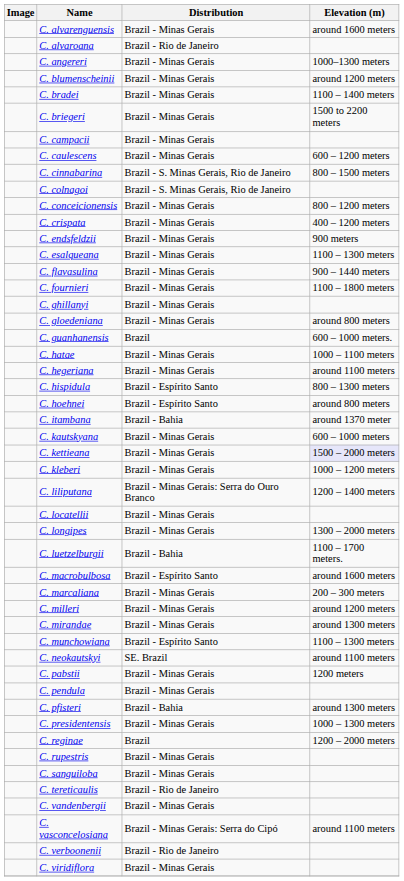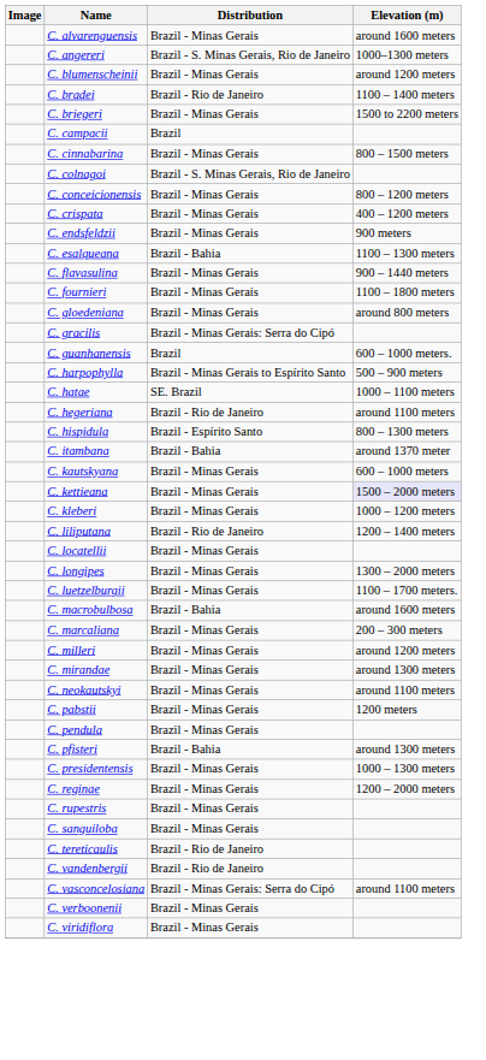 <table class="wikitable collapsible">
 <tr>
 <th>Image</th>
 <th>Name</th>
 <th>Distribution</th>
 <th>Elevation (m)</th>
 </tr>
 <tr>
 <td></td>
 <td><em><a href='#'>C. alvarenguensis</a></em></td>
 <td>Brazil - Minas Gerais</td>
 <td>around 1600 meters</td>
 </tr>
 <tr>
 <td></td>
-<td><em><a href='#'>C. alvaroana</a></em></td>
-<td>Brazil - Rio de Janeiro</td>
-<td></td>
-</tr>
-<tr>
-<td></td>
 <td><em><a href='#'>C. angereri</a></em></td>
-<td>Brazil - Minas Gerais</td>
+<td>Brazil - S. Minas Gerais, Rio de Janeiro</td>
 <td>1000–1300 meters</td>
 </tr>
 <tr>
 <td></td>
 <td><em><a href='#'>C. blumenscheinii</a></em></td>
 <td>Brazil - Minas Gerais</td>
 <td>around 1200 meters</td>
 </tr>
 <tr>
 <td></td>
 <td><em><a href='#'>C. bradei</a></em></td>
-<td>Brazil - Minas Gerais</td>
+<td>Brazil - Rio de Janeiro</td>
 <td>1100 – 1400 meters</td>
 </tr>
 <tr>
 <td></td>
 <td><em><a href='#'>C. briegeri</a></em></td>
 <td>Brazil - Minas Gerais</td>
 <td>1500 to 2200 meters</td>
 </tr>
 <tr>
 <td></td>
 <td><em><a href='#'>C. campacii</a></em></td>
-<td>Brazil - Minas Gerais</td>
+<td>Brazil</td>
 <td></td>
 </tr>
 <tr>
 <td></td>
-<td><em><a href='#'>C. caulescens</a></em></td>
+<td><em><a href='#'>C. cinnabarina</a></em></td>
 <td>Brazil - Minas Gerais</td>
-<td>600 – 1200 meters</td>
-</tr>
-<tr>
-<td></td>
-<td><em><a href='#'>C. cinnabarina</a></em></td>
-<td>Brazil - S. Minas Gerais, Rio de Janeiro</td>
 <td>800 – 1500 meters</td>
 </tr>
 <tr>
 <td></td>
 <td><em><a href='#'>C. colnagoi</a></em></td>
 <td>Brazil - S. Minas Gerais, Rio de Janeiro</td>
 <td></td>
 </tr>
 <tr>
 <td></td>
 <td><em><a href='#'>C. conceicionensis</a></em></td>
 <td>Brazil - Minas Gerais</td>
 <td>800 – 1200 meters</td>
 </tr>
 <tr>
 <td></td>
 <td><em><a href='#'>C. crispata</a></em></td>
 <td>Brazil - Minas Gerais</td>
 <td>400 – 1200 meters</td>
 </tr>
 <tr>
 <td></td>
 <td><em><a href='#'>C. endsfeldzii</a></em></td>
 <td>Brazil - Minas Gerais</td>
 <td>900 meters</td>
 </tr>
 <tr>
 <td></td>
 <td><em><a href='#'>C. esalqueana</a></em></td>
-<td>Brazil - Minas Gerais</td>
+<td>Brazil - Bahia</td>
 <td>1100 – 1300 meters</td>
 </tr>
 <tr>
 <td></td>
 <td><em><a href='#'>C. flavasulina</a></em></td>
 <td>Brazil - Minas Gerais</td>
 <td>900 – 1440 meters</td>
 </tr>
 <tr>
 <td></td>
 <td><em><a href='#'>C. fournieri</a></em></td>
 <td>Brazil - Minas Gerais</td>
 <td>1100 – 1800 meters</td>
 </tr>
 <tr>
 <td></td>
-<td><em><a href='#'>C. ghillanyi</a></em></td>
+<td><em><a href='#'>C. gloedeniana</a></em></td>
 <td>Brazil - Minas Gerais</td>
-<td></td>
+<td>around 800 meters</td>
 </tr>
 <tr>
 <td></td>
-<td><em><a href='#'>C. gloedeniana</a></em></td>
-<td>Brazil - Minas Gerais</td>
-<td>around 800 meters</td>
+<td><em><a href='#'>C. gracilis</a></em></td>
+<td>Brazil - Minas Gerais: Serra do Cipó</td>
+<td></td>
 </tr>
 <tr>
 <td></td>
 <td><em><a href='#'>C. guanhanensis</a></em></td>
 <td>Brazil</td>
 <td>600 – 1000 meters.</td>
 </tr>
 <tr>
 <td></td>
+<td><em><a href='#'>C. harpophylla</a></em></td>
+<td>Brazil - Minas Gerais to Espírito Santo</td>
+<td>500 – 900 meters</td>
+</tr>
+<tr>
+<td></td>
 <td><em><a href='#'>C. hatae</a></em></td>
-<td>Brazil - Minas Gerais</td>
+<td>SE. Brazil</td>
 <td>1000 – 1100 meters</td>
 </tr>
 <tr>
 <td></td>
 <td><em><a href='#'>C. hegeriana</a></em></td>
-<td>Brazil - Minas Gerais</td>
+<td>Brazil - Rio de Janeiro</td>
 <td>around 1100 meters</td>
 </tr>
 <tr>
 <td></td>
 <td><em><a href='#'>C. hispidula</a></em></td>
 <td>Brazil - Espírito Santo</td>
 <td>800 – 1300 meters</td>
-</tr>
-<tr>
-<td></td>
-<td><em><a href='#'>C. hoehnei</a></em></td>
-<td>Brazil - Espírito Santo</td>
-<td>around 800 meters</td>
 </tr>
 <tr>
 <td></td>
 <td><em><a href='#'>C. itambana</a></em></td>
 <td>Brazil - Bahia</td>
 <td>around 1370 meter</td>
 </tr>
 <tr>
 <td></td>
 <td><em><a href='#'>C. kautskyana</a></em></td>
 <td>Brazil - Minas Gerais</td>
 <td>600 – 1000 meters</td>
 </tr>
 <tr>
 <td></td>
 <td><em><a href='#'>C. kettieana</a></em></td>
 <td>Brazil - Minas Gerais</td>
 <td style="background: lavender;">1500 – 2000 meters</td>
 </tr>
 <tr>
 <td></td>
 <td><em><a href='#'>C. kleberi</a></em></td>
 <td>Brazil - Minas Gerais</td>
 <td>1000 – 1200 meters</td>
 </tr>
 <tr>
 <td></td>
 <td><em><a href='#'>C. liliputana</a></em></td>
-<td>Brazil - Minas Gerais: Serra do Ouro Branco</td>
+<td>Brazil - Rio de Janeiro</td>
 <td>1200 – 1400 meters</td>
 </tr>
 <tr>
 <td></td>
 <td><em><a href='#'>C. locatellii</a></em></td>
 <td>Brazil - Minas Gerais</td>
 <td></td>
 </tr>
 <tr>
 <td></td>
 <td><em><a href='#'>C. longipes</a></em></td>
 <td>Brazil - Minas Gerais</td>
 <td>1300 – 2000 meters</td>
 </tr>
 <tr>
 <td></td>
 <td><em><a href='#'>C. luetzelburgii</a></em></td>
-<td>Brazil - Bahia</td>
+<td>Brazil - Minas Gerais</td>
 <td>1100 – 1700 meters.</td>
 </tr>
 <tr>
 <td></td>
 <td><em><a href='#'>C. macrobulbosa</a></em></td>
-<td>Brazil - Espírito Santo</td>
+<td>Brazil - Bahia</td>
 <td>around 1600 meters</td>
 </tr>
 <tr>
 <td></td>
 <td><em><a href='#'>C. marcaliana</a></em></td>
 <td>Brazil - Minas Gerais</td>
 <td>200 – 300 meters</td>
 </tr>
 <tr>
 <td></td>
 <td><em><a href='#'>C. milleri</a></em></td>
 <td>Brazil - Minas Gerais</td>
 <td>around 1200 meters</td>
 </tr>
 <tr>
 <td></td>
 <td><em><a href='#'>C. mirandae</a></em></td>
 <td>Brazil - Minas Gerais</td>
 <td>around 1300 meters</td>
 </tr>
 <tr>
 <td></td>
-<td><em><a href='#'>C. munchowiana</a></em></td>
-<td>Brazil - Espírito Santo</td>
-<td>1100 – 1300 meters</td>
-</tr>
-<tr>
-<td></td>
 <td><em><a href='#'>C. neokautskyi</a></em></td>
-<td>SE. Brazil</td>
+<td>Brazil - Minas Gerais</td>
 <td>around 1100 meters</td>
 </tr>
 <tr>
 <td></td>
 <td><em><a href='#'>C. pabstii</a></em></td>
 <td>Brazil - Minas Gerais</td>
 <td>1200 meters</td>
 </tr>
 <tr>
 <td></td>
 <td><em><a href='#'>C. pendula</a></em></td>
 <td>Brazil - Minas Gerais</td>
 <td></td>
 </tr>
 <tr>
 <td></td>
 <td><em><a href='#'>C. pfisteri</a></em></td>
 <td>Brazil - Bahia</td>
 <td>around 1300 meters</td>
 </tr>
 <tr>
 <td></td>
 <td><em><a href='#'>C. presidentensis</a></em></td>
 <td>Brazil - Minas Gerais</td>
 <td>1000 – 1300 meters</td>
 </tr>
 <tr>
 <td></td>
 <td><em><a href='#'>C. reginae</a></em></td>
-<td>Brazil</td>
+<td>Brazil - Minas Gerais</td>
 <td>1200 – 2000 meters</td>
 </tr>
 <tr>
 <td></td>
 <td><em><a href='#'>C. rupestris</a></em></td>
 <td>Brazil - Minas Gerais</td>
 <td></td>
 </tr>
 <tr>
 <td></td>
 <td><em><a href='#'>C. sanguiloba</a></em></td>
 <td>Brazil - Minas Gerais</td>
 <td></td>
 </tr>
 <tr>
 <td></td>
 <td><em><a href='#'>C. tereticaulis</a></em></td>
 <td>Brazil - Rio de Janeiro</td>
 <td></td>
 </tr>
 <tr>
 <td></td>
 <td><em><a href='#'>C. vandenbergii</a></em></td>
-<td>Brazil - Minas Gerais</td>
+<td>Brazil - Rio de Janeiro</td>
 <td></td>
 </tr>
 <tr>
 <td></td>
 <td><em><a href='#'>C. vasconcelosiana</a></em></td>
 <td>Brazil - Minas Gerais: Serra do Cipó</td>
 <td>around 1100 meters</td>
 </tr>
 <tr>
 <td></td>
 <td><em><a href='#'>C. verboonenii</a></em></td>
-<td>Brazil - Rio de Janeiro</td>
+<td>Brazil - Minas Gerais</td>
 <td></td>
 </tr>
 <tr>
 <td></td>
 <td><em><a href='#'>C. viridiflora</a></em></td>
 <td>Brazil - Minas Gerais</td>
 <td></td>
 </tr>
 <tr>
 </tr>
 </table>
